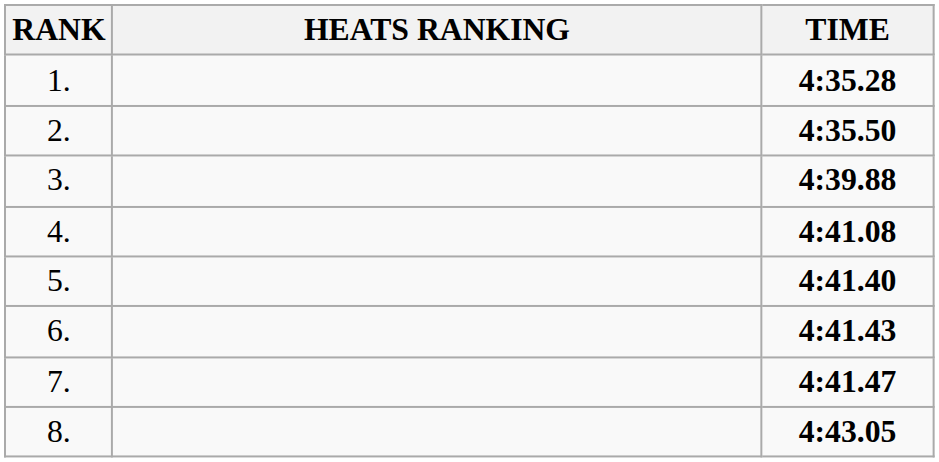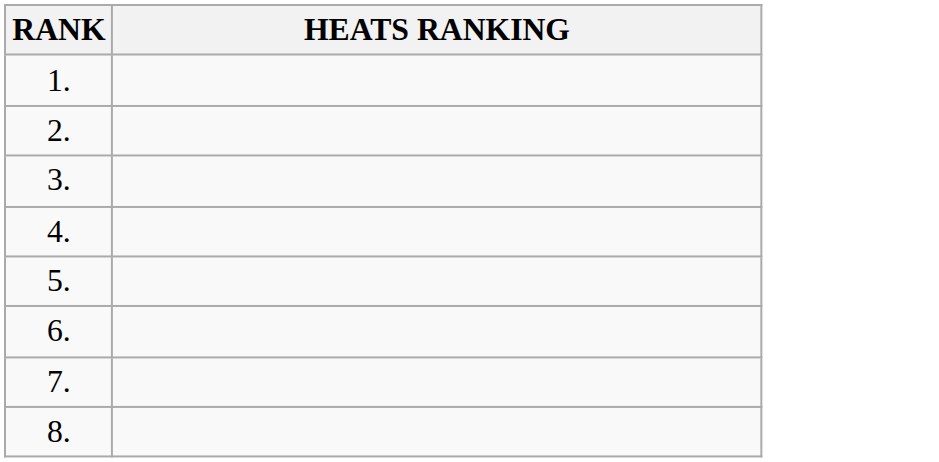 <table class="wikitable">
 <tr>
 <th>RANK</th>
 <th style="width: 20em">HEATS RANKING</th>
-<th style="width: 5em">TIME</th>
 </tr>
 <tr>
 <td align="center">1.</td>
 <td></td>
-<td align="center"><strong>4:35.28</strong></td>
 </tr>
 <tr>
 <td align="center">2.</td>
 <td></td>
-<td align="center"><strong>4:35.50</strong></td>
 </tr>
 <tr>
 <td align="center">3.</td>
 <td></td>
-<td align="center"><strong>4:39.88</strong></td>
 </tr>
 <tr>
 <td align="center">4.</td>
 <td></td>
-<td align="center"><strong>4:41.08</strong></td>
 </tr>
 <tr>
 <td align="center">5.</td>
 <td></td>
-<td align="center"><strong>4:41.40</strong></td>
 </tr>
 <tr>
 <td align="center">6.</td>
 <td></td>
-<td align="center"><strong>4:41.43</strong></td>
 </tr>
 <tr>
 <td align="center">7.</td>
 <td></td>
-<td align="center"><strong>4:41.47</strong></td>
 </tr>
 <tr>
 <td align="center">8.</td>
 <td></td>
-<td align="center"><strong>4:43.05</strong></td>
 </tr>
 </table>
